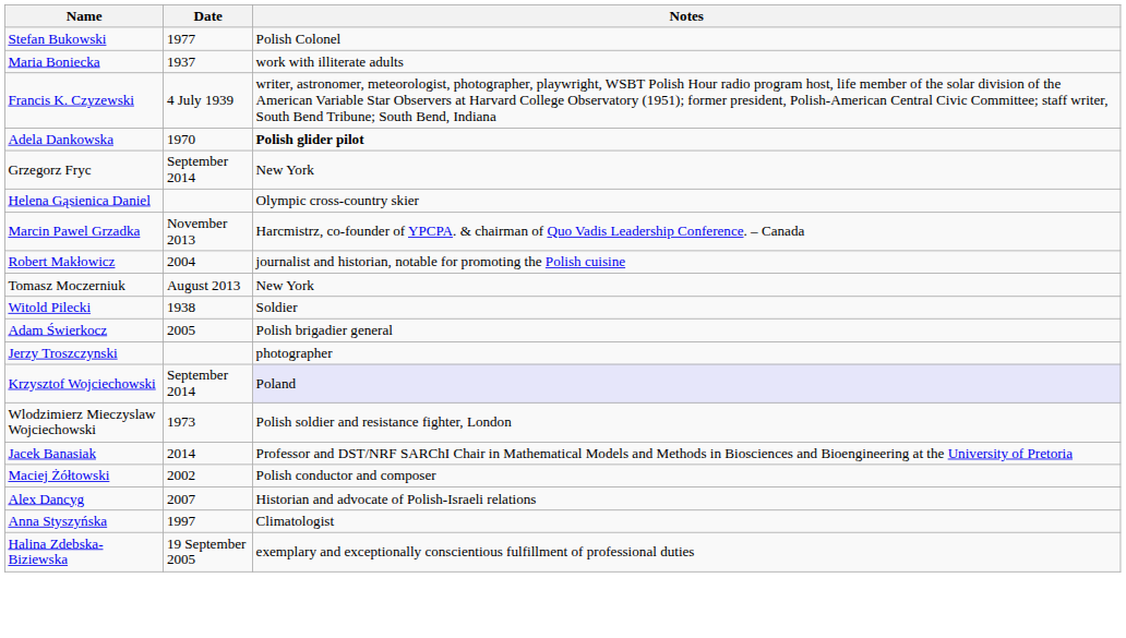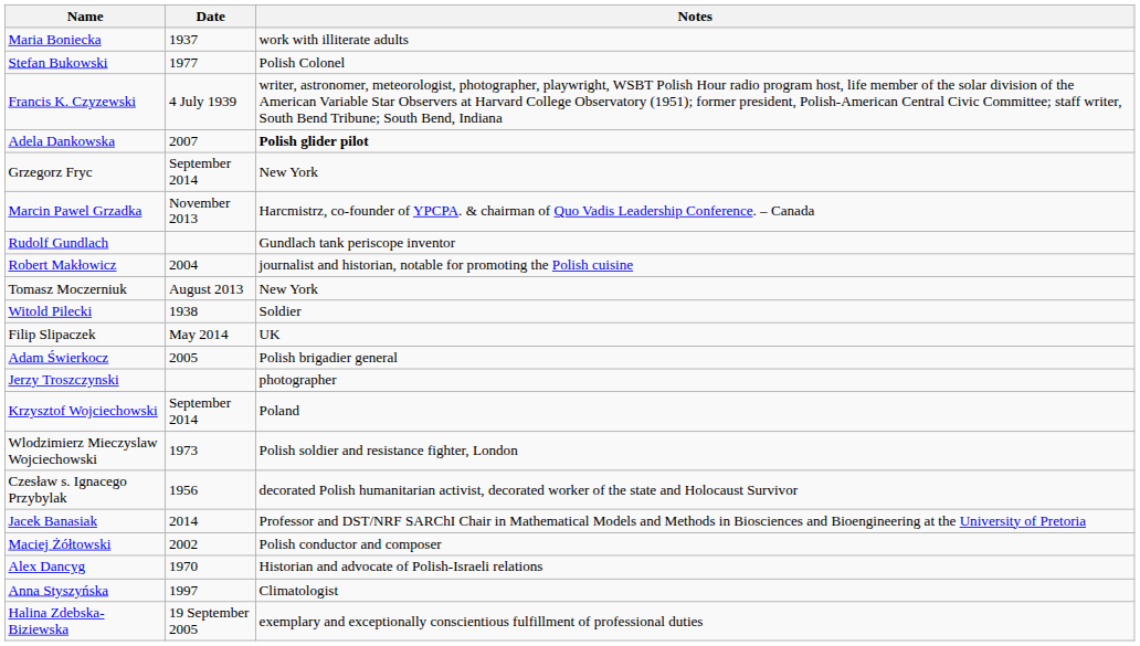 <table class="wikitable sortable">
 <tr>
 <th>Name</th>
 <th>Date</th>
 <th>Notes</th>
 </tr>
 <tr>
+<td><a href='#'>Maria Boniecka</a></td>
+<td>1937</td>
+<td>work with illiterate adults</td>
+</tr>
+<tr>
 <td><a href='#'>Stefan Bukowski</a></td>
 <td>1977</td>
 <td>Polish Colonel</td>
-</tr>
-<tr>
-<td><a href='#'>Maria Boniecka</a></td>
-<td>1937</td>
-<td>work with illiterate adults</td>
 </tr>
 <tr>
 <td><a href='#'>Francis K. Czyzewski</a></td>
 <td>4 July 1939</td>
 <td>writer, astronomer, meteorologist, photographer, playwright, WSBT Polish Hour radio program host, life member of the solar division of the American Variable Star Observers at Harvard College Observatory (1951); former president, Polish-American Central Civic Committee; staff writer, South Bend Tribune; South Bend, Indiana</td>
 </tr>
 <tr>
 <td><a href='#'>Adela Dankowska</a></td>
-<td>1970</td>
+<td>2007</td>
 <td><strong>Polish glider pilot</strong></td>
 </tr>
 <tr>
 <td>Grzegorz Fryc</td>
 <td>September 2014</td>
 <td>New York</td>
 </tr>
 <tr>
-<td><a href='#'>Helena Gąsienica Daniel</a></td>
-<td></td>
-<td>Olympic cross-country skier</td>
-</tr>
-<tr>
 <td><a href='#'>Marcin Pawel Grzadka</a></td>
 <td>November 2013</td>
 <td>Harcmistrz, co-founder of <a href='#'>YPCPA</a>. & chairman of <a href='#'>Quo Vadis Leadership Conference</a>. – Canada</td>
+</tr>
+<tr>
+<td><a href='#'>Rudolf Gundlach</a></td>
+<td></td>
+<td>Gundlach tank periscope inventor</td>
 </tr>
 <tr>
 <td><a href='#'>Robert Makłowicz</a></td>
 <td>2004</td>
 <td>journalist and historian, notable for promoting the <a href='#'>Polish cuisine</a></td>
 </tr>
 <tr>
 <td>Tomasz Moczerniuk</td>
 <td>August 2013</td>
 <td>New York</td>
 </tr>
 <tr>
 <td><a href='#'>Witold Pilecki</a></td>
 <td>1938</td>
 <td>Soldier</td>
 </tr>
 <tr>
+<td>Filip Slipaczek</td>
+<td>May 2014</td>
+<td>UK</td>
+</tr>
+<tr>
 <td><a href='#'>Adam Świerkocz</a></td>
 <td>2005</td>
 <td>Polish brigadier general</td>
 </tr>
 <tr>
 <td><a href='#'>Jerzy Troszczynski</a></td>
 <td></td>
 <td>photographer</td>
 </tr>
 <tr>
 <td><a href='#'>Krzysztof Wojciechowski</a></td>
 <td>September 2014</td>
-<td style="background: lavender;">Poland</td>
+<td>Poland</td>
 </tr>
 <tr>
 <td>Wlodzimierz Mieczyslaw Wojciechowski</td>
 <td>1973</td>
 <td>Polish soldier and resistance fighter, London</td>
+</tr>
+<tr>
+<td>Czesław s. Ignacego Przybylak</td>
+<td>1956</td>
+<td>decorated Polish humanitarian activist, decorated worker of the state and Holocaust Survivor</td>
 </tr>
 <tr>
 <td><a href='#'>Jacek Banasiak</a></td>
 <td>2014</td>
 <td>Professor and DST/NRF SARChI Chair in Mathematical Models and Methods in Biosciences and Bioengineering at the <a href='#'>University of Pretoria</a></td>
 </tr>
 <tr>
 <td><a href='#'>Maciej Żółtowski</a></td>
 <td>2002</td>
 <td>Polish conductor and composer</td>
 </tr>
 <tr>
 <td><a href='#'>Alex Dancyg</a></td>
-<td>2007</td>
+<td>1970</td>
 <td>Historian and advocate of Polish-Israeli relations</td>
 </tr>
 <tr>
 <td><a href='#'>Anna Styszyńska</a></td>
 <td>1997</td>
 <td>Climatologist</td>
 </tr>
 <tr>
 <td><a href='#'>Halina Zdebska-Biziewska</a></td>
 <td>19 September 2005</td>
 <td>exemplary and exceptionally conscientious fulfillment of professional duties</td>
 </tr>
 </table>
